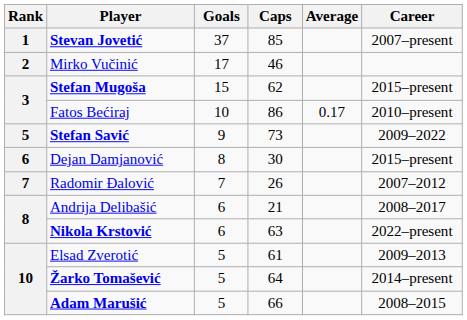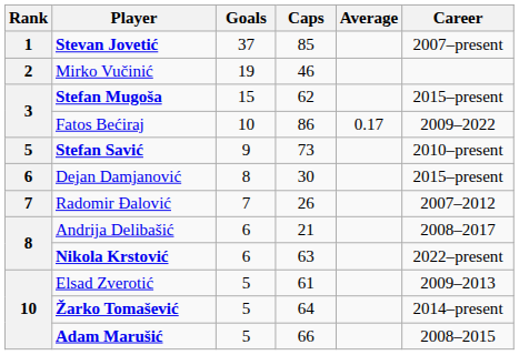 <table class="wikitable sortable" style="text-align:center">
 <tr>
 <th width="30">Rank</th>
 <th width="150">Player</th>
 <th width="50">Goals</th>
 <th width="50">Caps</th>
 <th width="50">Average</th>
 <th width="100">Career</th>
 </tr>
 <tr>
 <th>1</th>
 <td align=left><strong><a href='#'>Stevan Jovetić</a></strong></td>
 <td>37</td>
 <td>85</td>
 <td></td>
 <td>2007–present</td>
 </tr>
 <tr>
 <th>2</th>
 <td align=left><a href='#'>Mirko Vučinić</a></td>
-<td>17</td>
+<td>19</td>
 <td>46</td>
 <td></td>
 <td></td>
 </tr>
 <tr>
 <th rowspan=2>3</th>
 <td align=left><strong><a href='#'>Stefan Mugoša</a></strong></td>
 <td>15</td>
 <td>62</td>
 <td></td>
 <td>2015–present</td>
 </tr>
 <tr>
 <td align=left><a href='#'>Fatos Bećiraj</a></td>
 <td>10</td>
 <td>86</td>
 <td>0.17</td>
-<td>2010–present</td>
+<td>2009–2022</td>
 </tr>
 <tr>
 <th>5</th>
 <td align=left><strong><a href='#'>Stefan Savić</a></strong></td>
 <td>9</td>
 <td>73</td>
 <td></td>
-<td>2009–2022</td>
+<td>2010–present</td>
 </tr>
 <tr>
 <th>6</th>
 <td align=left><a href='#'>Dejan Damjanović</a></td>
 <td>8</td>
 <td>30</td>
 <td></td>
 <td>2015–present</td>
 </tr>
 <tr>
 <th>7</th>
 <td align=left><a href='#'>Radomir Đalović</a></td>
 <td>7</td>
 <td>26</td>
 <td></td>
 <td>2007–2012</td>
 </tr>
 <tr>
 <th rowspan=2>8</th>
 <td align=left><a href='#'>Andrija Delibašić</a></td>
 <td>6</td>
 <td>21</td>
 <td></td>
 <td>2008–2017</td>
 </tr>
 <tr>
 <td align=left><strong><a href='#'>Nikola Krstović</a></strong></td>
 <td>6</td>
 <td>63</td>
 <td></td>
 <td>2022–present</td>
 </tr>
 <tr>
 <th rowspan=3>10</th>
 <td align=left><a href='#'>Elsad Zverotić</a></td>
 <td>5</td>
 <td>61</td>
 <td></td>
 <td>2009–2013</td>
 </tr>
 <tr>
 <td align=left><strong><a href='#'>Žarko Tomašević</a></strong></td>
 <td>5</td>
 <td>64</td>
 <td></td>
 <td>2014–present</td>
 </tr>
 <tr>
 <td align=left><strong><a href='#'>Adam Marušić</a></strong></td>
 <td>5</td>
 <td>66</td>
 <td></td>
 <td>2008–2015</td>
 </tr>
 </table>
